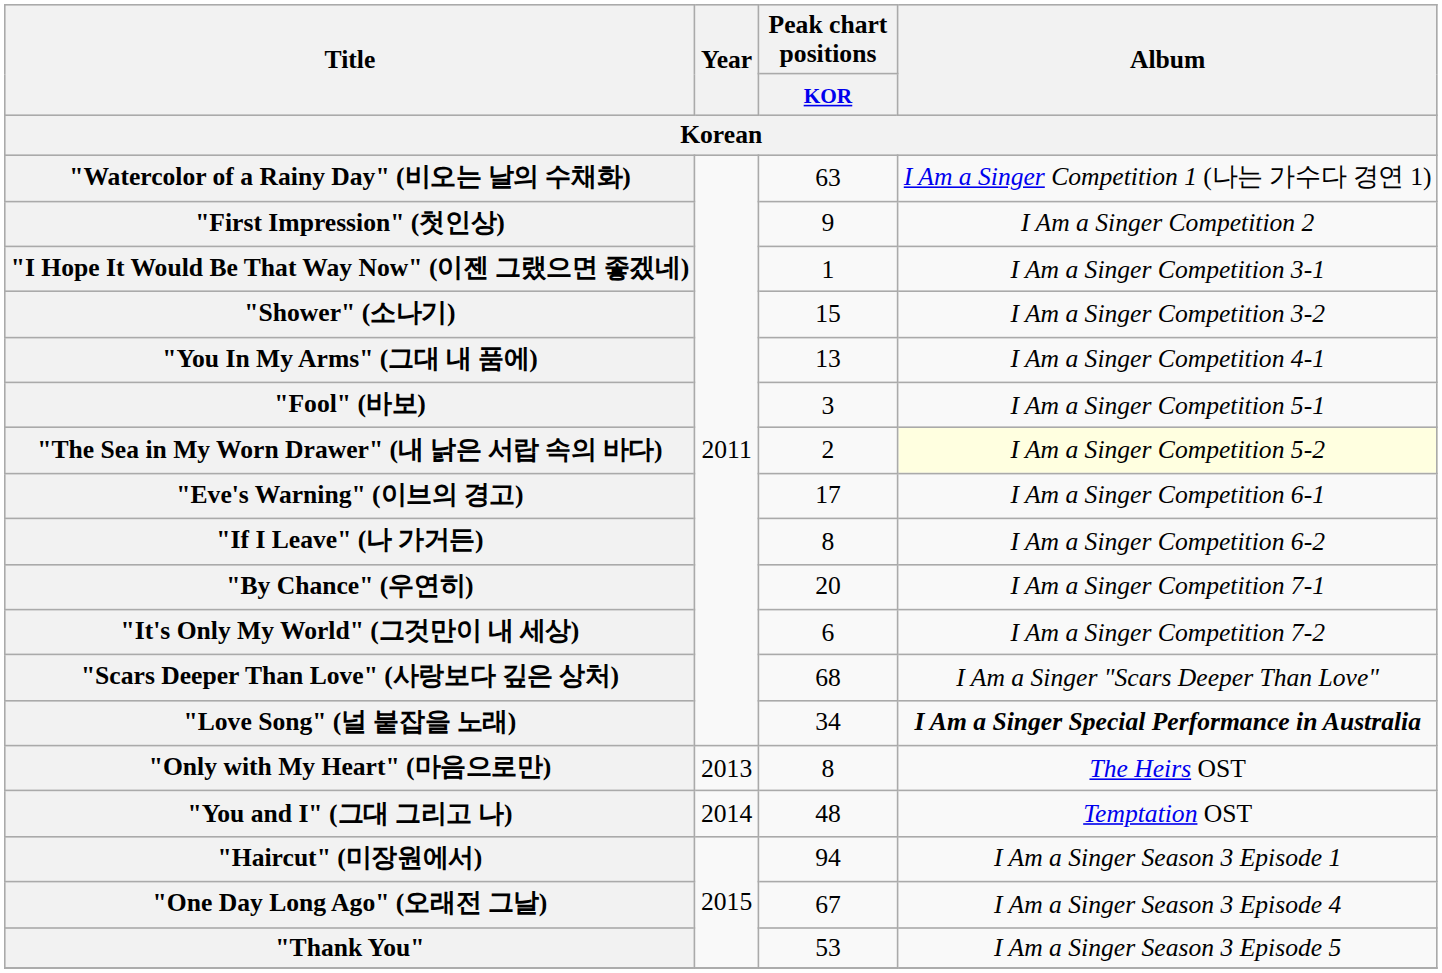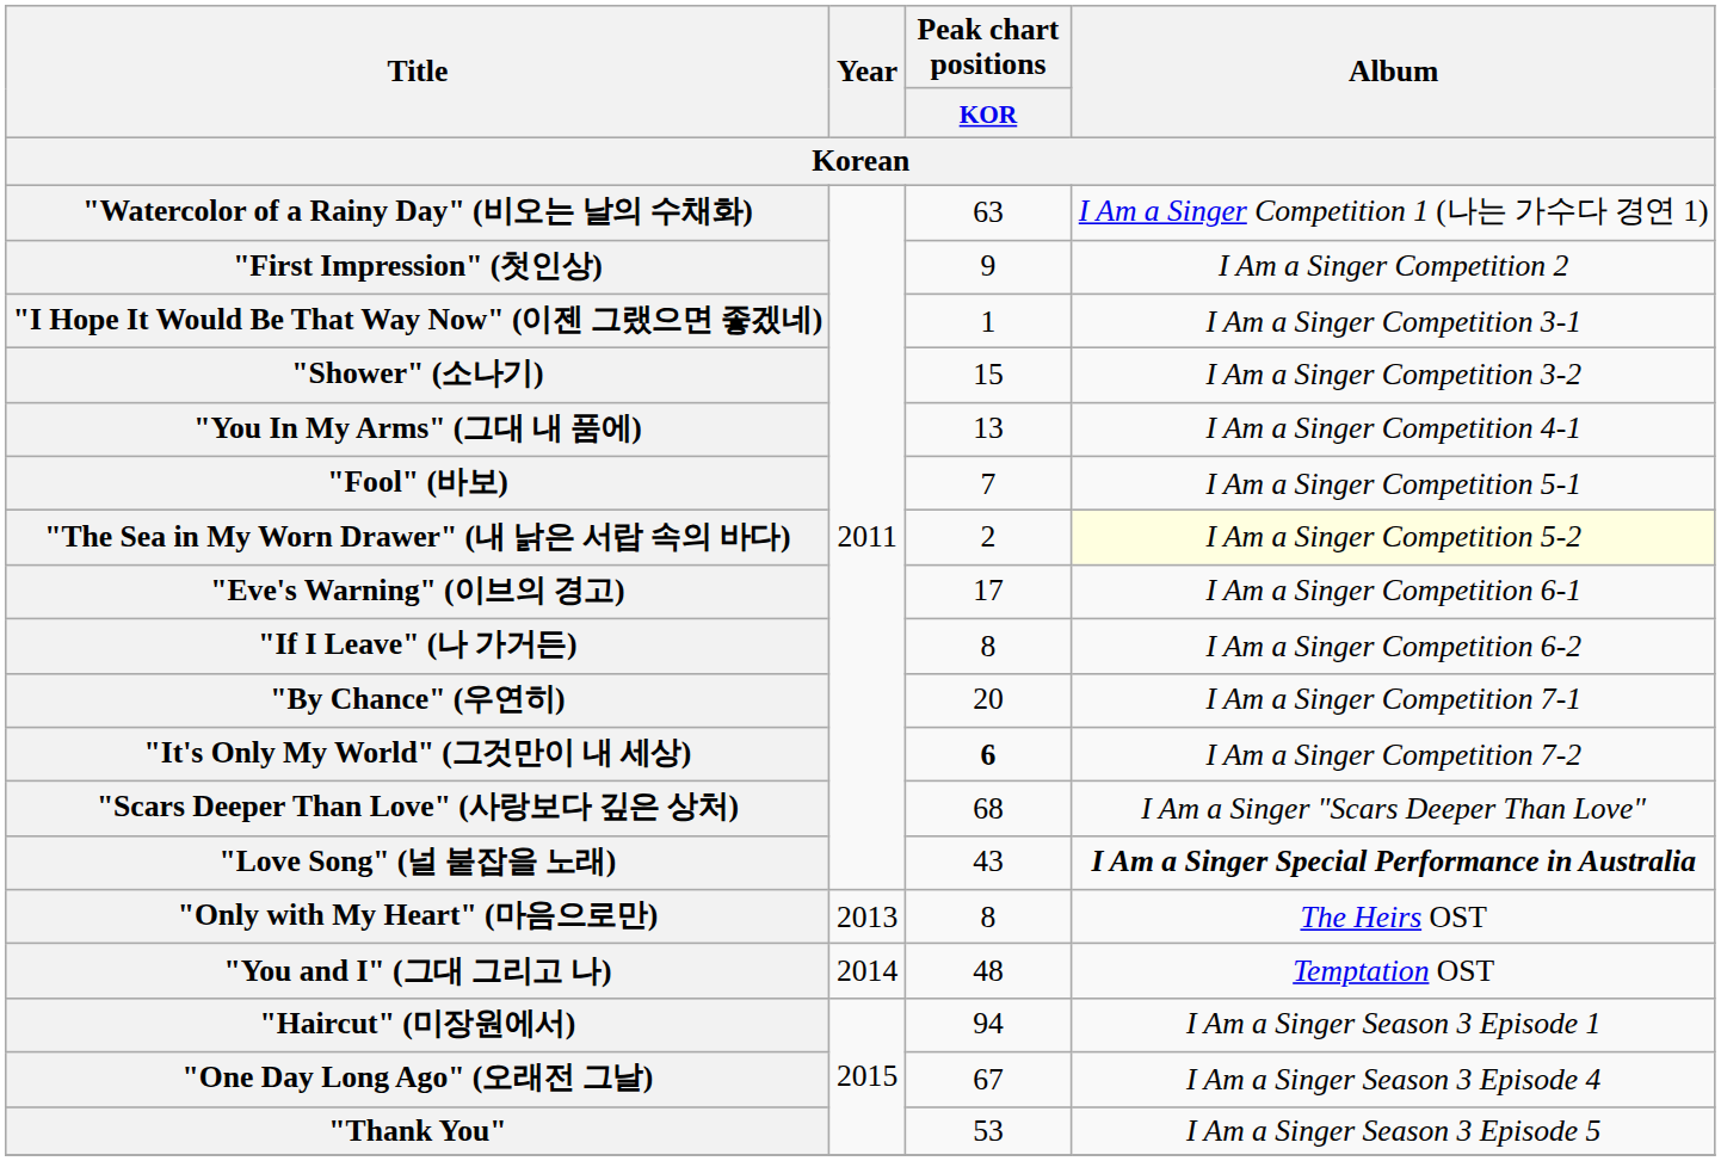 <table class="wikitable plainrowheaders" style="text-align:center;">
 <tr>
 <th scope="col" rowspan="2">Title</th>
 <th scope="col" rowspan="2">Year</th>
 <th scope="col" colspan="1" style="width:5em;">Peak chart positions</th>
 <th scope="col" rowspan="2">Album</th>
 </tr>
 <tr>
 <th><small><a href='#'>KOR</a></small><br></th>
 </tr>
 <tr>
 <th colspan="4">Korean</th>
 </tr>
 <tr>
 <th scope="row">"Watercolor of a Rainy Day" (비오는 날의 수채화)</th>
 <td rowspan="13">2011</td>
 <td>63</td>
 <td><em><a href='#'>I Am a Singer</a> Competition 1</em> (나는 가수다 경연 1)</td>
 </tr>
 <tr>
 <th scope="row">"First Impression" (첫인상)</th>
 <td>9</td>
 <td><em>I Am a Singer Competition 2</em></td>
 </tr>
 <tr>
 <th scope="row">"I Hope It Would Be That Way Now" (이젠 그랬으면 좋겠네)</th>
 <td>1</td>
 <td><em>I Am a Singer Competition 3-1</em></td>
 </tr>
 <tr>
 <th scope="row">"Shower" (소나기)</th>
 <td>15</td>
 <td><em>I Am a Singer Competition 3-2</em></td>
 </tr>
 <tr>
 <th scope="row">"You In My Arms" (그대 내 품에)</th>
 <td>13</td>
 <td><em>I Am a Singer Competition 4-1</em></td>
 </tr>
 <tr>
 <th scope="row">"Fool" (바보)</th>
-<td>3</td>
+<td>7</td>
 <td><em>I Am a Singer Competition 5-1</em></td>
 </tr>
 <tr>
 <th scope="row">"The Sea in My Worn Drawer" (내 낡은 서랍 속의 바다)</th>
 <td>2</td>
 <td style="background: lightyellow;"><em>I Am a Singer Competition 5-2</em></td>
 </tr>
 <tr>
 <th scope="row">"Eve's Warning" (이브의 경고)</th>
 <td>17</td>
 <td><em>I Am a Singer Competition 6-1</em></td>
 </tr>
 <tr>
 <th scope="row">"If I Leave" (나 가거든)</th>
 <td>8</td>
 <td><em>I Am a Singer Competition 6-2</em></td>
 </tr>
 <tr>
 <th scope="row">"By Chance" (우연히)</th>
 <td>20</td>
 <td><em>I Am a Singer Competition 7-1</em></td>
 </tr>
 <tr>
 <th scope="row">"It's Only My World" (그것만이 내 세상)</th>
-<td>6</td>
+<td><strong>6</strong></td>
 <td><em>I Am a Singer Competition 7-2</em></td>
 </tr>
 <tr>
 <th scope="row">"Scars Deeper Than Love" (사랑보다 깊은 상처)<br></th>
 <td>68</td>
 <td><em>I Am a Singer "Scars Deeper Than Love"</em></td>
 </tr>
 <tr>
 <th scope="row">"Love Song" (널 붙잡을 노래)</th>
-<td>34</td>
+<td>43</td>
 <td><strong><em>I Am a Singer Special Performance in Australia</em></strong></td>
 </tr>
 <tr>
 <th scope="row">"Only with My Heart" (마음으로만)</th>
 <td>2013</td>
 <td>8</td>
 <td><em><a href='#'>The Heirs</a></em> OST</td>
 </tr>
 <tr>
 <th scope="row">"You and I" (그대 그리고 나)</th>
 <td>2014</td>
 <td>48</td>
 <td><em><a href='#'>Temptation</a></em> OST</td>
 </tr>
 <tr>
 <th scope="row">"Haircut" (미장원에서)</th>
 <td rowspan="3">2015</td>
 <td>94</td>
 <td><em>I Am a Singer Season 3 Episode 1</em></td>
 </tr>
 <tr>
 <th scope="row">"One Day Long Ago" (오래전 그날)</th>
 <td>67</td>
 <td><em>I Am a Singer Season 3 Episode 4</em></td>
 </tr>
 <tr>
 <th scope="row">"Thank You"</th>
 <td>53</td>
 <td><em>I Am a Singer Season 3 Episode 5</em></td>
 </tr>
 <tr>
 </tr>
 </table>
